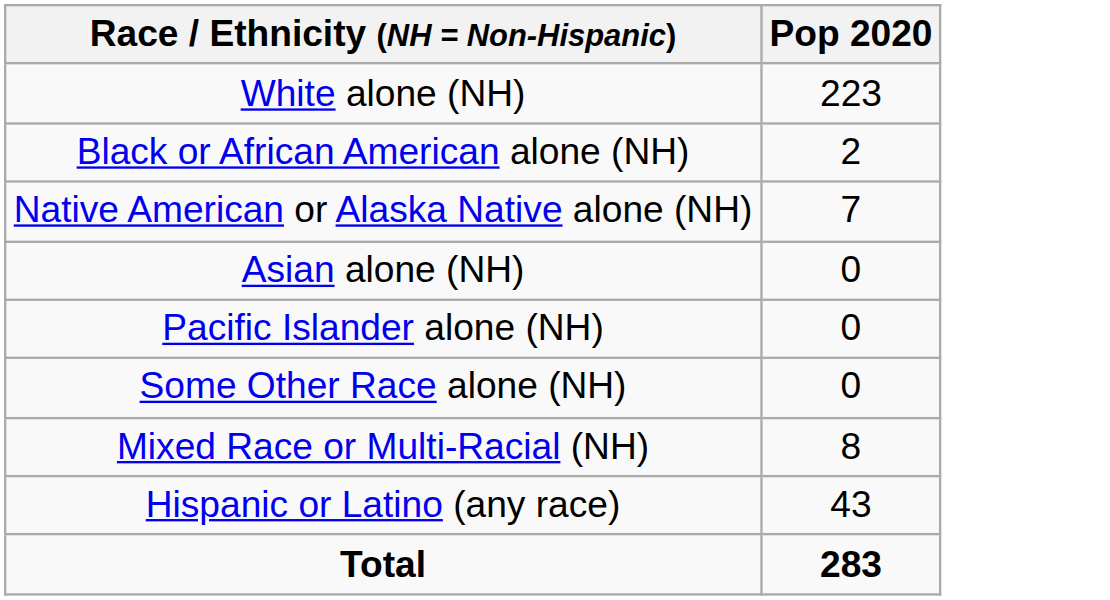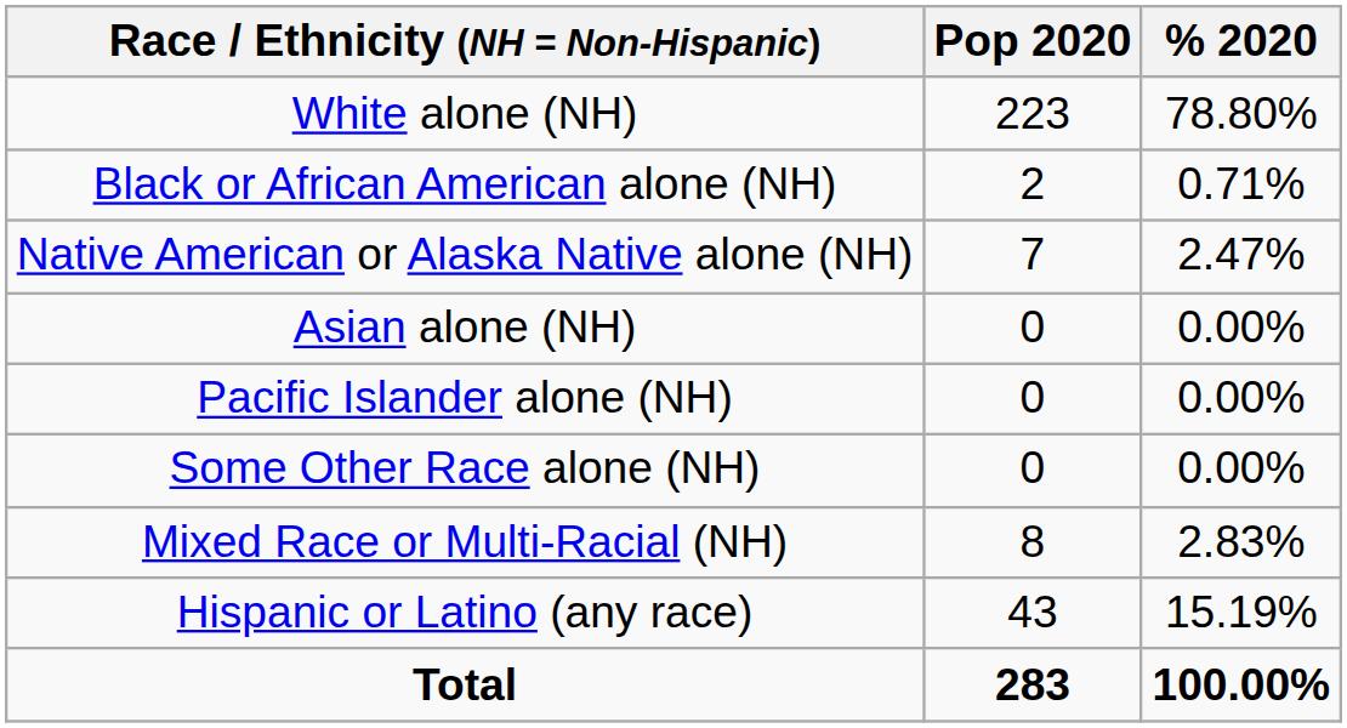 <table class="wikitable" style="text-align:center;">
 <tr>
 <th>Race / Ethnicity <small>(<em>NH = Non-Hispanic</em>)</small></th>
 <th>Pop 2020</th>
+<th>% 2020</th>
 </tr>
 <tr>
 <td><a href='#'>White</a> alone (NH)</td>
 <td>223</td>
+<td>78.80%</td>
 </tr>
 <tr>
 <td><a href='#'>Black or African American</a> alone (NH)</td>
 <td>2</td>
+<td>0.71%</td>
 </tr>
 <tr>
 <td><a href='#'>Native American</a> or <a href='#'>Alaska Native</a> alone (NH)</td>
 <td>7</td>
+<td>2.47%</td>
 </tr>
 <tr>
 <td><a href='#'>Asian</a> alone (NH)</td>
 <td>0</td>
+<td>0.00%</td>
 </tr>
 <tr>
 <td><a href='#'>Pacific Islander</a> alone (NH)</td>
 <td>0</td>
+<td>0.00%</td>
 </tr>
 <tr>
 <td><a href='#'>Some Other Race</a> alone (NH)</td>
 <td>0</td>
+<td>0.00%</td>
 </tr>
 <tr>
 <td><a href='#'>Mixed Race or Multi-Racial</a> (NH)</td>
 <td>8</td>
+<td>2.83%</td>
 </tr>
 <tr>
 <td><a href='#'>Hispanic or Latino</a> (any race)</td>
 <td>43</td>
+<td>15.19%</td>
 </tr>
 <tr>
 <td><strong>Total</strong></td>
 <td><strong>283</strong></td>
+<td><strong>100.00%</strong></td>
 </tr>
 </table>
